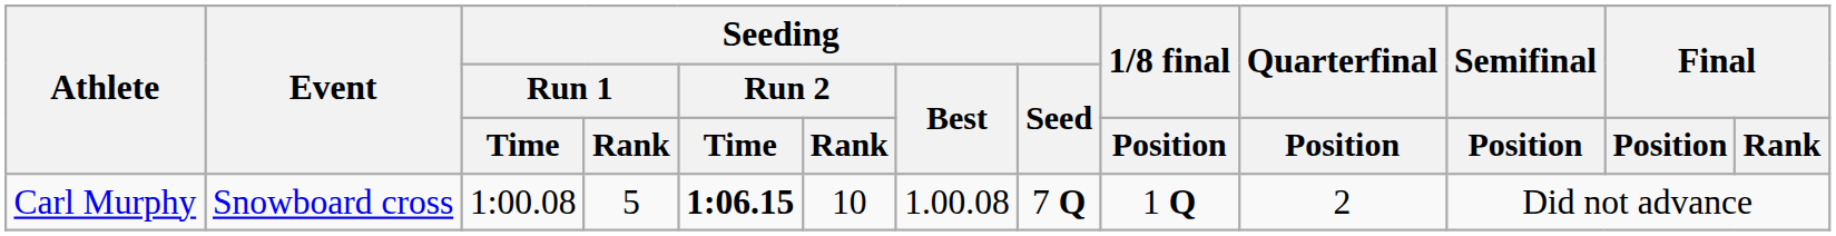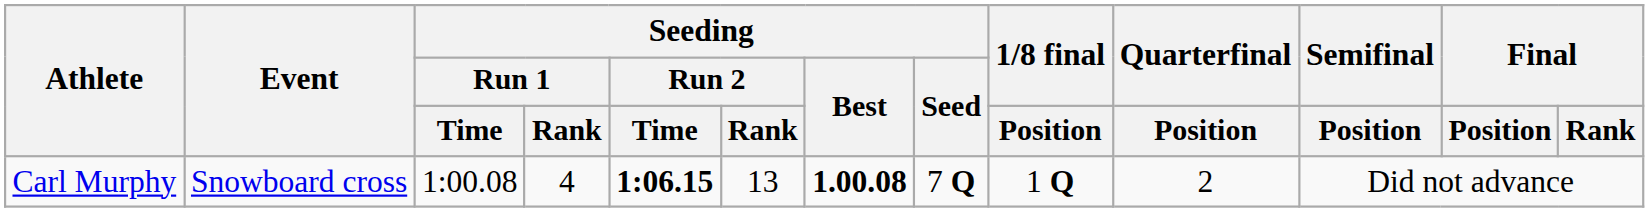 <table class=wikitable style=font-size:90%;text-align:center>
 <tr>
 <th rowspan=3>Athlete</th>
 <th rowspan=3>Event</th>
 <th colspan=6>Seeding</th>
 <th rowspan=2>1/8 final</th>
 <th rowspan=2>Quarterfinal</th>
 <th rowspan=2>Semifinal</th>
 <th colspan=2 rowspan=2>Final</th>
 </tr>
 <tr style=font-size:95%>
 <th colspan=2>Run 1</th>
 <th colspan=2>Run 2</th>
 <th rowspan=2>Best</th>
 <th rowspan=2>Seed</th>
 </tr>
 <tr style=font-size:95%>
 <th>Time</th>
 <th>Rank</th>
 <th>Time</th>
 <th>Rank</th>
 <th>Position</th>
 <th>Position</th>
 <th>Position</th>
 <th>Position</th>
 <th>Rank</th>
 </tr>
 <tr>
 <td align=left><a href='#'>Carl Murphy</a></td>
 <td align=left><a href='#'>Snowboard cross</a></td>
 <td>1:00.08</td>
-<td>5</td>
+<td>4</td>
 <td><strong>1:06.15</strong></td>
-<td>10</td>
-<td>1.00.08</td>
+<td>13</td>
+<td><strong>1.00.08</strong></td>
 <td>7 <strong>Q</strong></td>
 <td>1 <strong>Q</strong></td>
 <td>2</td>
 <td colspan="3">Did not advance</td>
 </tr>
 </table>
